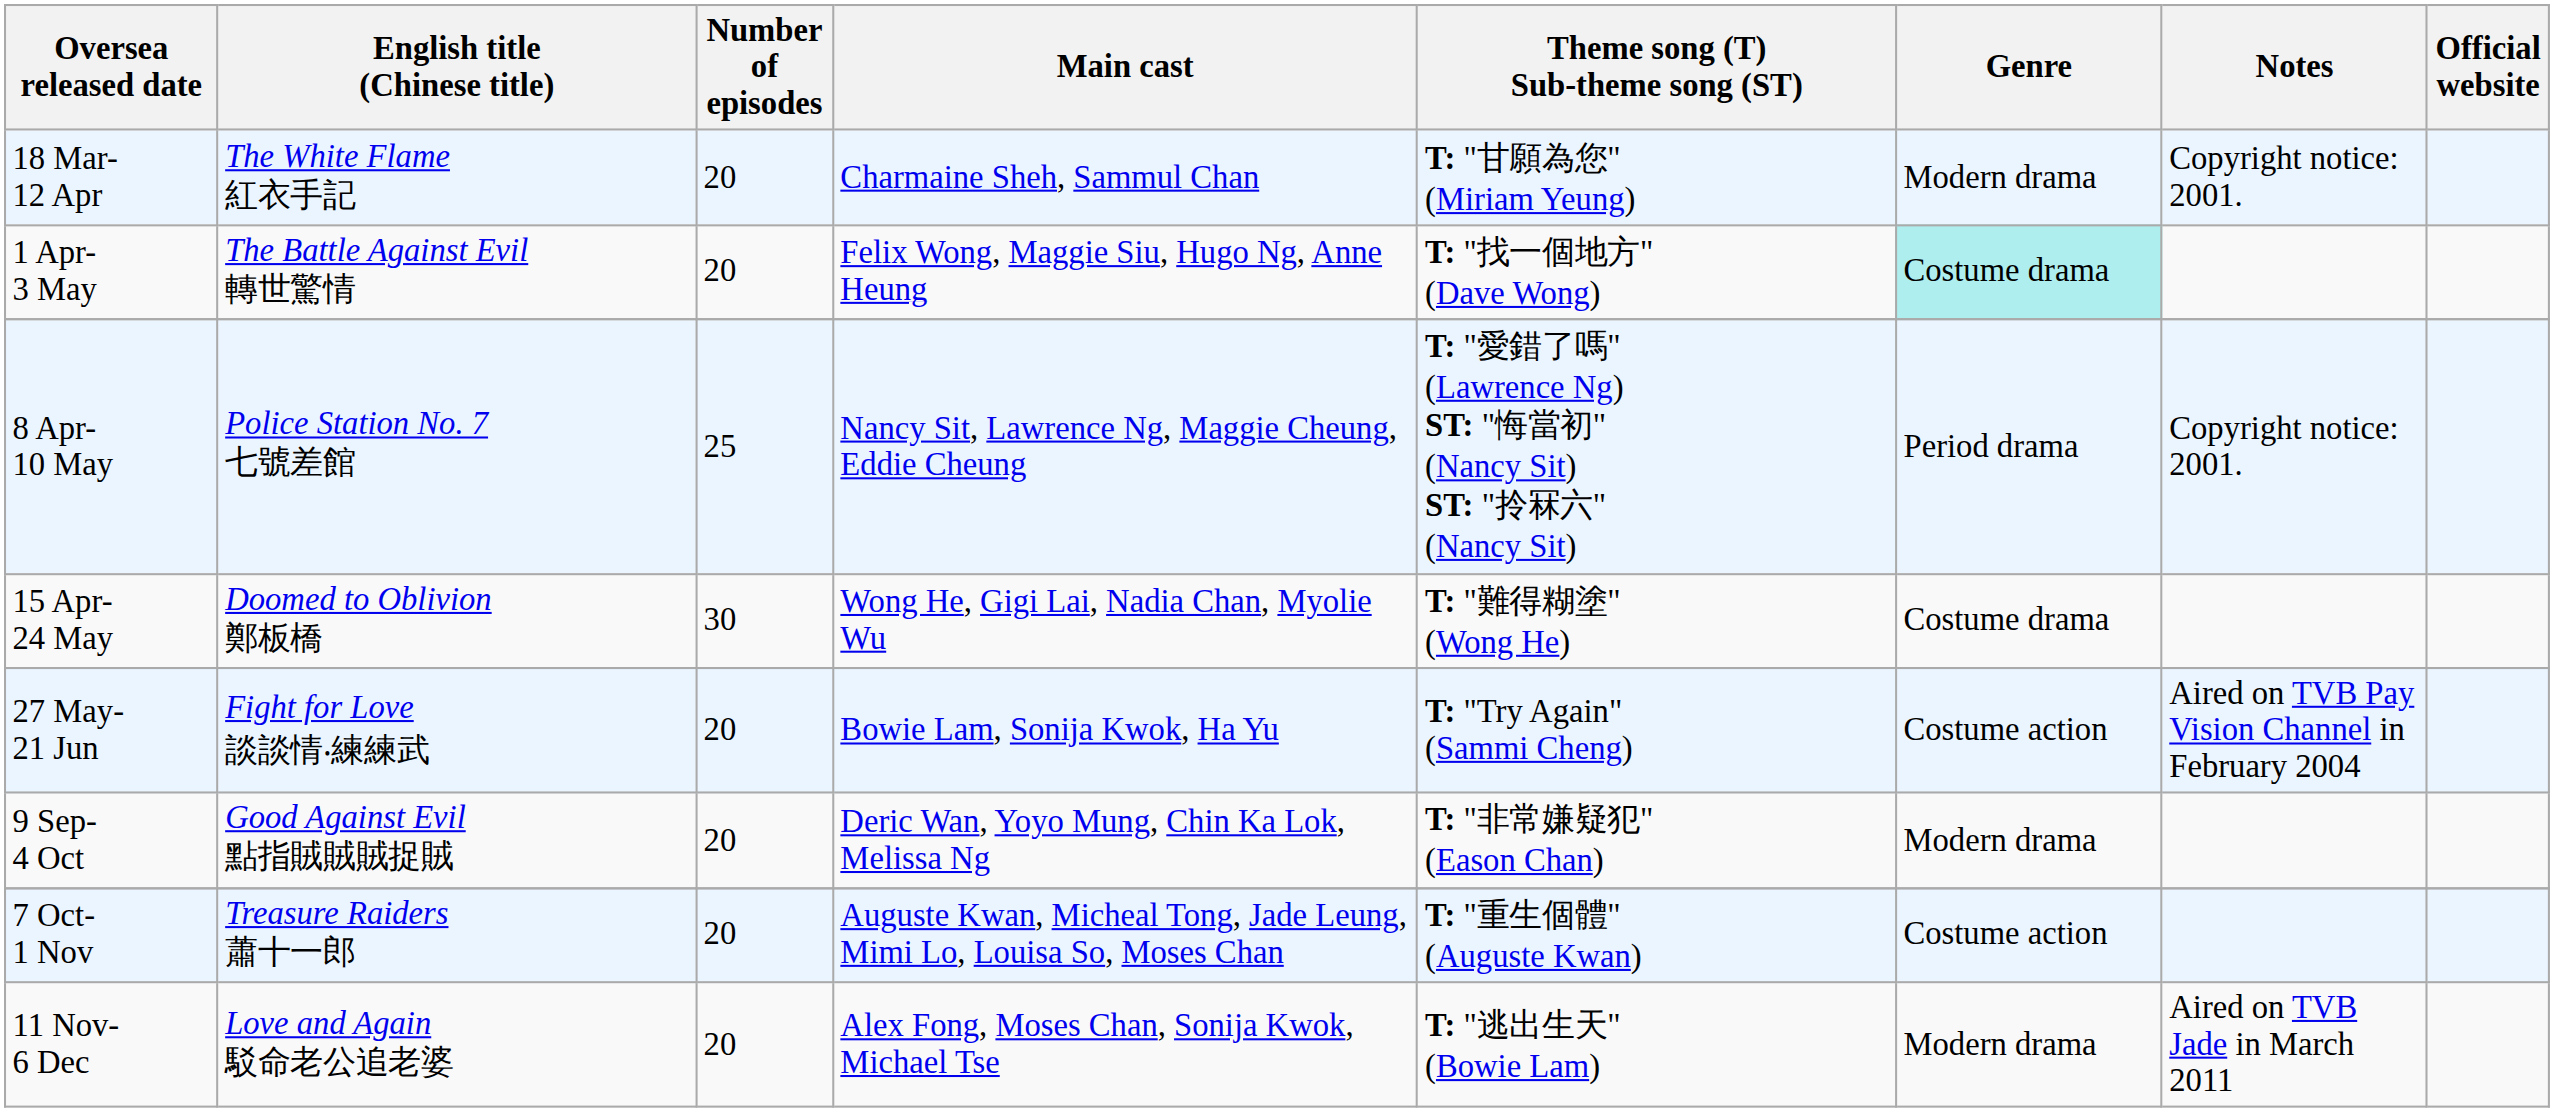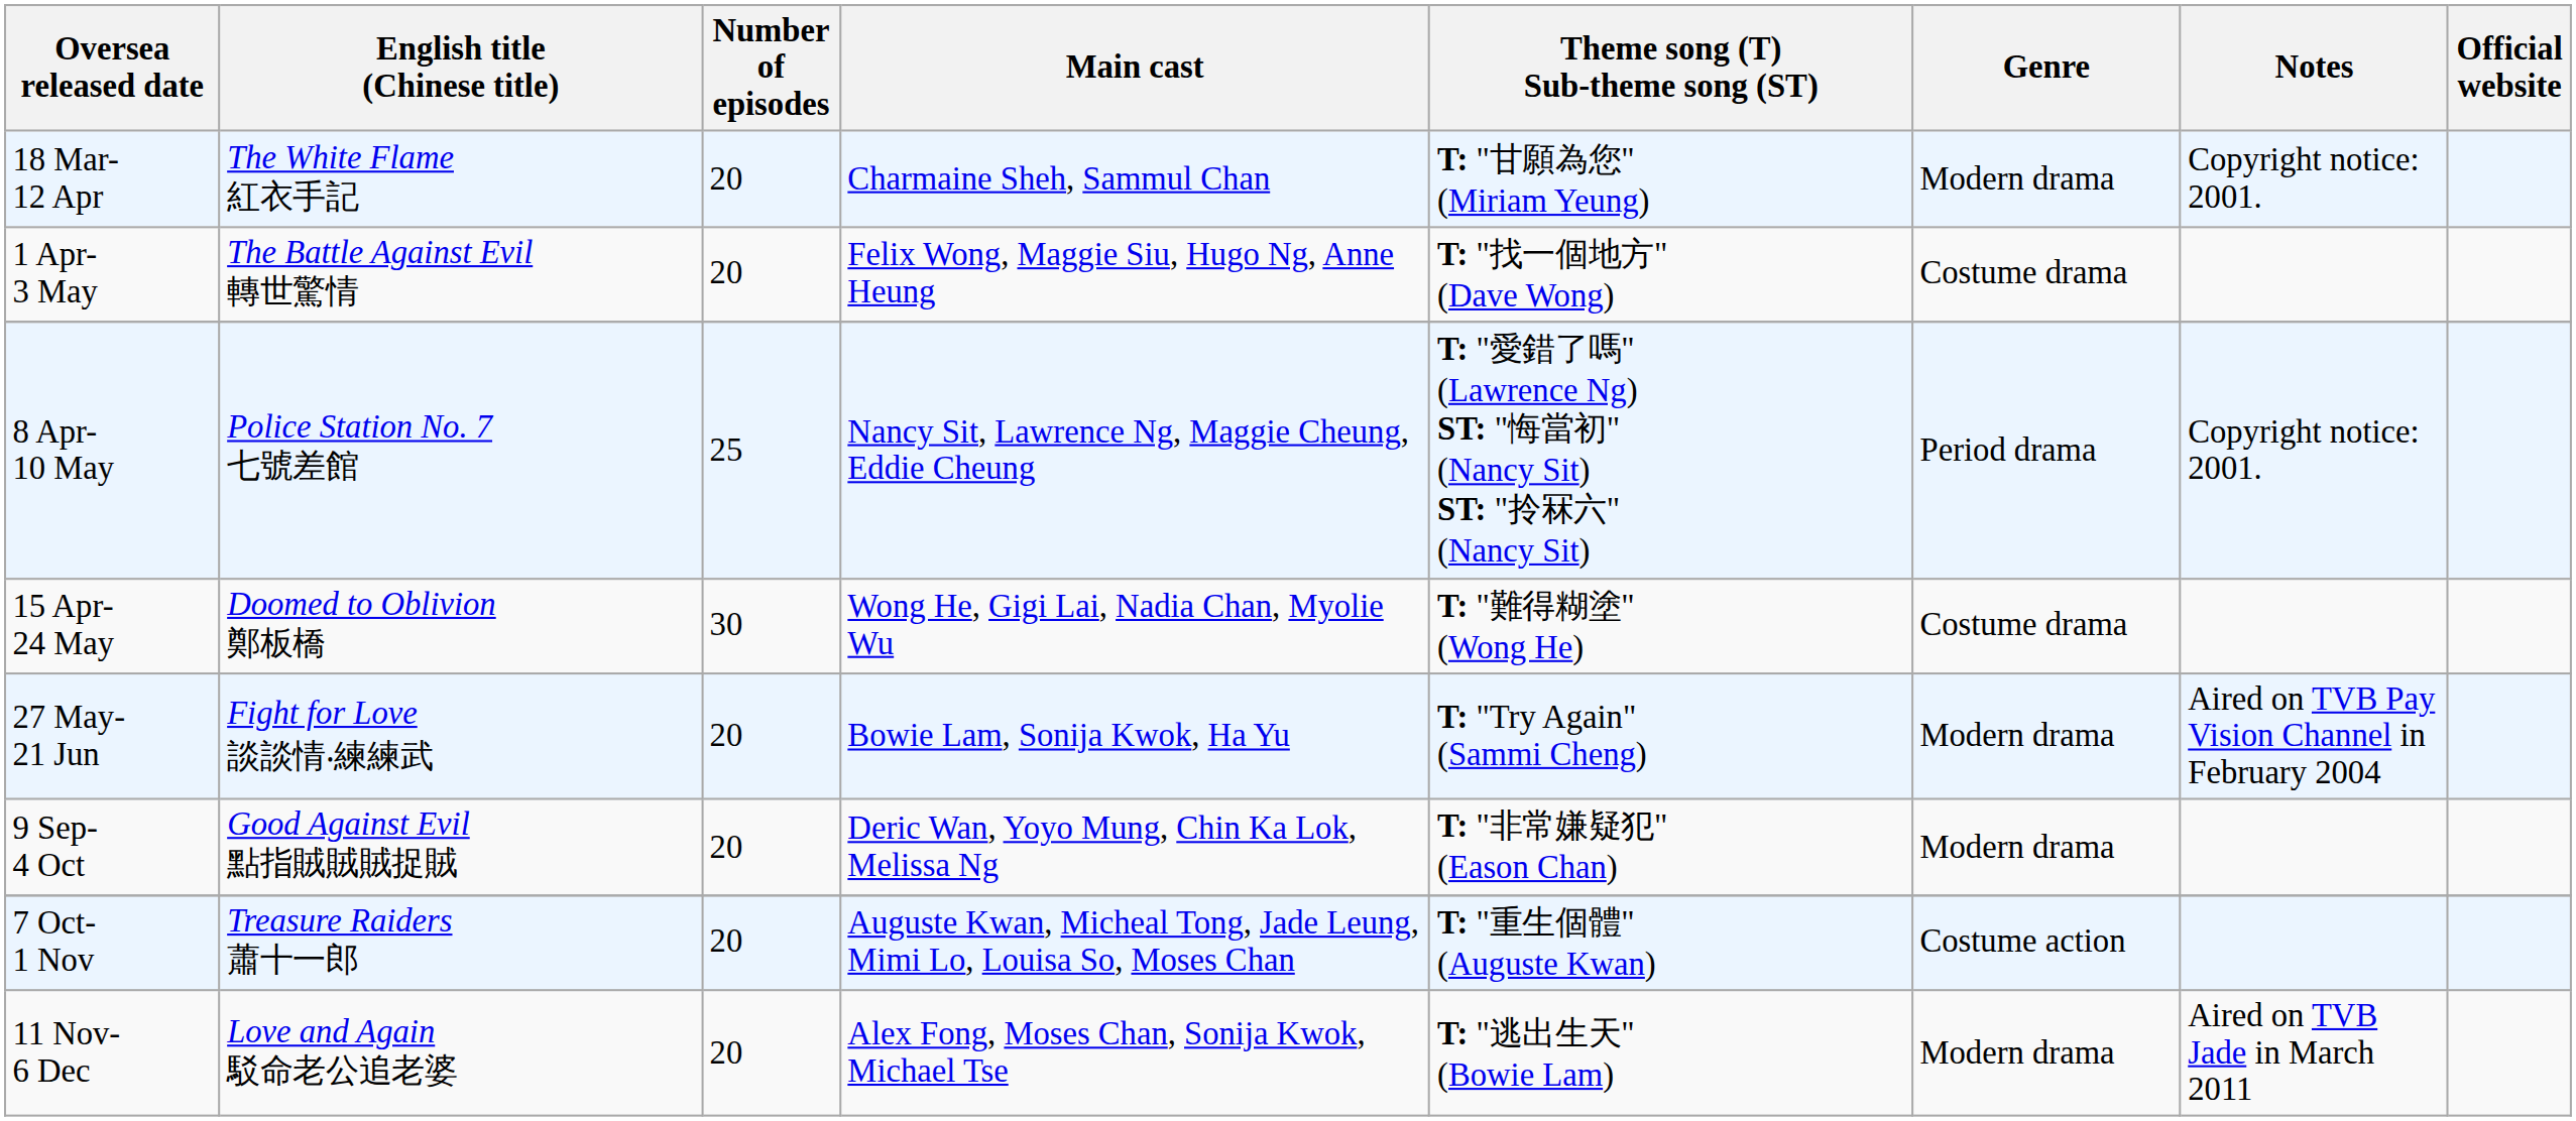 <table class="wikitable">
 <tr>
 <th align=center width=8% bgcolor="silver">Oversea <br> released date</th>
 <th align=center width=18% bgcolor="silver">English title <br> (Chinese title)</th>
 <th align=center width=5% bgcolor="silver">Number of episodes</th>
 <th align=center width=22% bgcolor="silver">Main cast</th>
 <th align=center width=18% bgcolor="silver">Theme song (T) <br>Sub-theme song (ST)</th>
 <th align=center width=10% bgcolor="silver">Genre</th>
 <th align=center width=10% bgcolor="silver">Notes</th>
 <th align=center width=1% bgcolor="silver">Official website</th>
 </tr>
 <tr ---- bgcolor="ebf5ff">
 <td>18 Mar- <br>12 Apr</td>
 <td><em><a href='#'>The White Flame</a></em> <br> 紅衣手記</td>
 <td>20</td>
 <td><a href='#'>Charmaine Sheh</a>, <a href='#'>Sammul Chan</a></td>
 <td><strong>T:</strong> "甘願為您" <br> (<a href='#'>Miriam Yeung</a>)</td>
 <td>Modern drama</td>
 <td>Copyright notice: 2001.</td>
 <td></td>
 </tr>
 <tr>
 <td>1 Apr-<br>3 May</td>
 <td><em><a href='#'>The Battle Against Evil</a></em> <br> 轉世驚情</td>
 <td>20</td>
 <td><a href='#'>Felix Wong</a>, <a href='#'>Maggie Siu</a>, <a href='#'>Hugo Ng</a>, <a href='#'>Anne Heung</a></td>
 <td><strong>T:</strong> "找一個地方" <br> (<a href='#'>Dave Wong</a>)</td>
-<td style="background: paleturquoise;">Costume drama</td>
+<td>Costume drama</td>
 <td></td>
 <td></td>
 </tr>
 <tr>
 </tr>
 <tr ---- bgcolor="#ebf5ff">
 <td>8 Apr-<br>10 May</td>
 <td><em><a href='#'>Police Station No. 7</a></em> <br> 七號差館</td>
 <td>25</td>
 <td><a href='#'>Nancy Sit</a>, <a href='#'>Lawrence Ng</a>, <a href='#'>Maggie Cheung</a>, <a href='#'>Eddie Cheung</a></td>
 <td><strong>T:</strong> "愛錯了嗎" <br> (<a href='#'>Lawrence Ng</a>) <br> <strong>ST:</strong> "悔當初" <br> (<a href='#'>Nancy Sit</a>) <br> <strong>ST:</strong> "拎冧六" <br> (<a href='#'>Nancy Sit</a>)</td>
 <td>Period drama</td>
 <td>Copyright notice: 2001.</td>
 <td> </td>
 </tr>
 <tr>
 <td>15 Apr- <br>24 May</td>
 <td><em><a href='#'>Doomed to Oblivion</a></em> <br> 鄭板橋</td>
 <td>30</td>
 <td><a href='#'>Wong He</a>, <a href='#'>Gigi Lai</a>, <a href='#'>Nadia Chan</a>, <a href='#'>Myolie Wu</a></td>
 <td><strong>T:</strong> "難得糊塗" <br> (<a href='#'>Wong He</a>)</td>
 <td>Costume drama</td>
 <td></td>
 <td></td>
 </tr>
 <tr>
 </tr>
 <tr ---- bgcolor="#ebf5ff">
 <td>27 May-<br>21 Jun</td>
 <td><em><a href='#'>Fight for Love</a></em> <br> 談談情‧練練武</td>
 <td>20</td>
 <td><a href='#'>Bowie Lam</a>, <a href='#'>Sonija Kwok</a>, <a href='#'>Ha Yu</a></td>
 <td><strong>T:</strong> "Try Again" <br> (<a href='#'>Sammi Cheng</a>)</td>
-<td>Costume action</td>
+<td>Modern drama</td>
 <td>Aired on <a href='#'>TVB Pay Vision Channel</a> in February 2004</td>
 <td> </td>
 </tr>
 <tr>
 <td>9 Sep-<br>4 Oct</td>
 <td><em><a href='#'>Good Against Evil</a></em> <br> 點指賊賊賊捉賊</td>
 <td>20</td>
 <td><a href='#'>Deric Wan</a>, <a href='#'>Yoyo Mung</a>, <a href='#'>Chin Ka Lok</a>, <a href='#'>Melissa Ng</a></td>
 <td><strong>T:</strong> "非常嫌疑犯" <br> (<a href='#'>Eason Chan</a>)</td>
 <td>Modern drama</td>
 <td></td>
 <td></td>
 </tr>
 <tr>
 </tr>
 <tr ---- bgcolor="ebf5ff">
 <td>7 Oct-<br>1 Nov</td>
 <td><em><a href='#'>Treasure Raiders</a></em> <br> 蕭十一郎</td>
 <td>20</td>
 <td><a href='#'>Auguste Kwan</a>, <a href='#'>Micheal Tong</a>,  <a href='#'>Jade Leung</a>, <a href='#'>Mimi Lo</a>, <a href='#'>Louisa So</a>, <a href='#'>Moses Chan</a></td>
 <td><strong>T:</strong> "重生個體" <br> (<a href='#'>Auguste Kwan</a>)</td>
 <td>Costume action</td>
 <td></td>
 <td></td>
 </tr>
 <tr>
 <td>11 Nov-<br>6 Dec</td>
 <td><em><a href='#'>Love and Again</a></em> <br> 駁命老公追老婆</td>
 <td>20</td>
 <td><a href='#'>Alex Fong</a>, <a href='#'>Moses Chan</a>, <a href='#'>Sonija Kwok</a>, <a href='#'>Michael Tse</a></td>
 <td><strong>T:</strong> "逃出生天" <br> (<a href='#'>Bowie Lam</a>)</td>
 <td>Modern drama</td>
 <td>Aired on <a href='#'>TVB Jade</a> in March 2011</td>
 <td> </td>
 </tr>
 </table>
